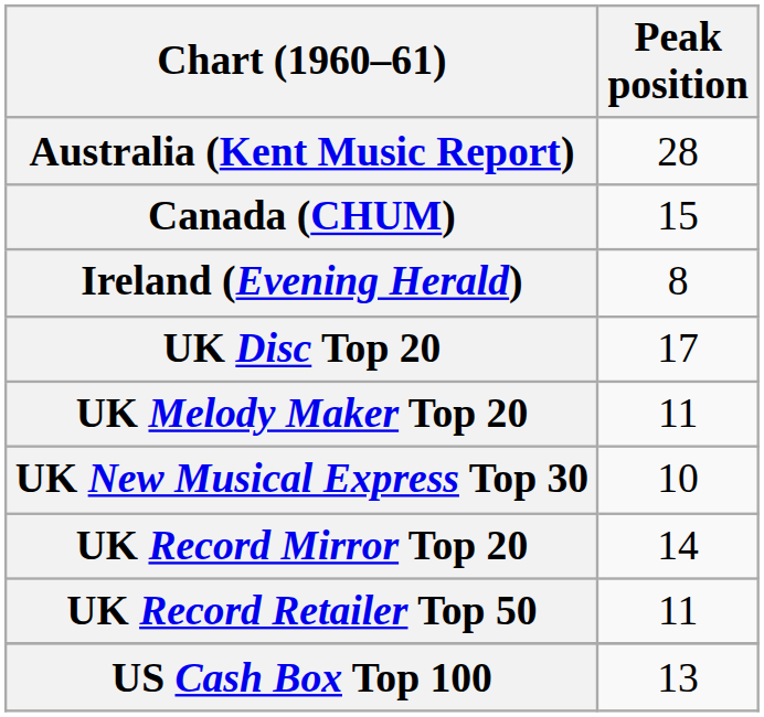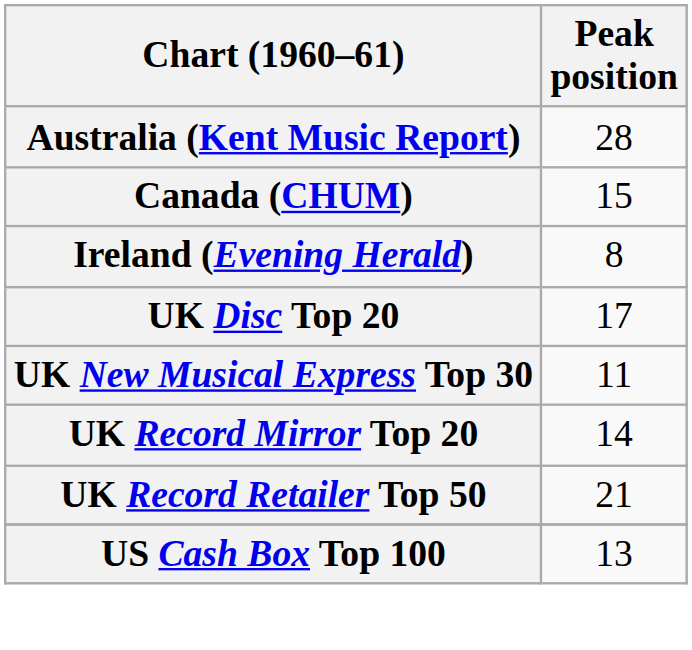 <table class="wikitable sortable plainrowheaders" style="text-align:center">
 <tr>
 <th>Chart (1960–61)</th>
 <th>Peak<br>position</th>
 </tr>
 <tr>
 <th scope="row">Australia (<a href='#'>Kent Music Report</a>)</th>
 <td>28</td>
 </tr>
 <tr>
 <th scope="row">Canada (<a href='#'>CHUM</a>)</th>
 <td>15</td>
 </tr>
 <tr>
 <th scope="row">Ireland (<em><a href='#'>Evening Herald</a></em>)</th>
 <td>8</td>
 </tr>
 <tr>
 <th scope="row">UK <em><a href='#'>Disc</a></em> Top 20</th>
 <td>17</td>
 </tr>
 <tr>
-<th scope="row">UK <em><a href='#'>Melody Maker</a></em> Top 20</th>
+<th scope="row">UK <em><a href='#'>New Musical Express</a></em> Top 30</th>
 <td>11</td>
-</tr>
-<tr>
-<th scope="row">UK <em><a href='#'>New Musical Express</a></em> Top 30</th>
-<td>10</td>
 </tr>
 <tr>
 <th scope="row">UK <em><a href='#'>Record Mirror</a></em> Top 20</th>
 <td>14</td>
 </tr>
 <tr>
 <th scope="row">UK <em><a href='#'>Record Retailer</a></em> Top 50</th>
-<td>11</td>
+<td>21</td>
 </tr>
 <tr>
 </tr>
 <tr>
 </tr>
 <tr>
 <th scope="row">US <a href='#'><em>Cash Box</em></a> Top 100</th>
 <td>13</td>
 </tr>
 </table>
